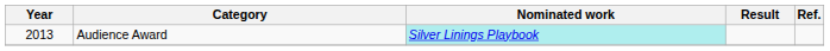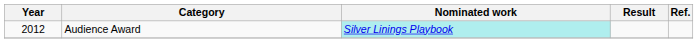 <table class=wikitable>
 <tr>
 <th scope="col" style="width:5em;">Year</th>
 <th scope="col" style="width:26em;">Category</th>
 <th scope="col" style="width:25em;">Nominated work</th>
 <th scope="col" style="width:5em;">Result</th>
 <th>Ref.</th>
 </tr>
 <tr>
-<td style="text-align:center;">2013</td>
+<td style="text-align:center;">2012</td>
 <td>Audience Award</td>
 <td style="background: paleturquoise;"><em><a href='#'>Silver Linings Playbook</a></em></td>
 <td></td>
 <td></td>
 </tr>
 <tr>
 </tr>
 </table>
